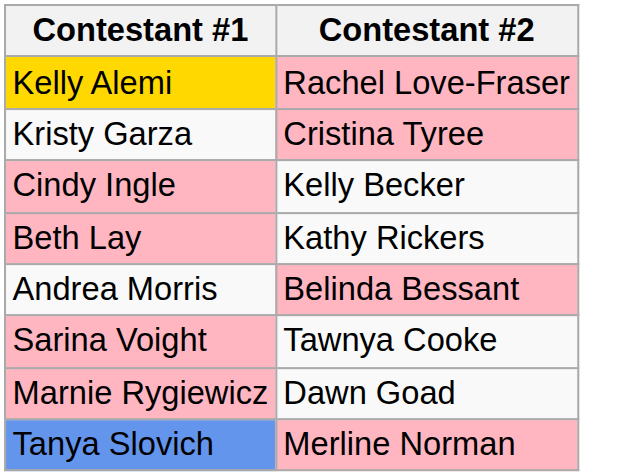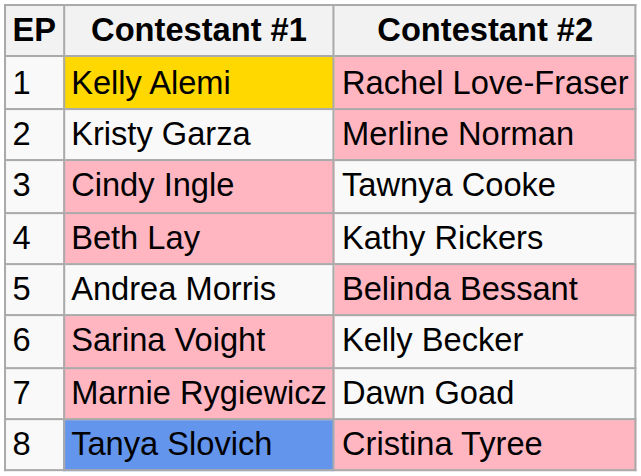 <table class="wikitable">
 <tr>
+<th>EP</th>
 <th>Contestant #1</th>
 <th>Contestant #2</th>
 </tr>
 <tr>
+<td>1</td>
 <td bgcolor="#FFD800">Kelly Alemi</td>
 <td bgcolor="lightpink">Rachel Love-Fraser</td>
 </tr>
 <tr>
+<td>2</td>
 <td>Kristy Garza</td>
-<td bgcolor="lightpink">Cristina Tyree</td>
+<td bgcolor="lightpink">Merline Norman</td>
 </tr>
 <tr>
+<td>3</td>
 <td bgcolor="lightpink">Cindy Ingle</td>
-<td>Kelly Becker</td>
+<td>Tawnya Cooke</td>
 </tr>
 <tr>
+<td>4</td>
 <td bgcolor="lightpink">Beth Lay</td>
 <td>Kathy Rickers</td>
 </tr>
 <tr>
+<td>5</td>
 <td>Andrea Morris</td>
 <td bgcolor="lightpink">Belinda Bessant</td>
 </tr>
 <tr>
+<td>6</td>
 <td bgcolor="lightpink">Sarina Voight</td>
-<td>Tawnya Cooke</td>
+<td>Kelly Becker</td>
 </tr>
 <tr>
+<td>7</td>
 <td bgcolor="lightpink">Marnie Rygiewicz</td>
 <td>Dawn Goad</td>
 </tr>
 <tr>
+<td>8</td>
 <td bgcolor="cornflowerblue">Tanya Slovich</td>
-<td bgcolor="lightpink">Merline Norman</td>
+<td bgcolor="lightpink">Cristina Tyree</td>
 </tr>
 </table>
